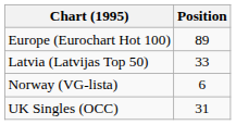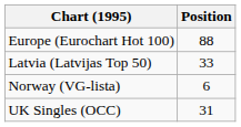 <table class="wikitable sortable">
 <tr>
 <th>Chart (1995)</th>
 <th>Position</th>
 </tr>
 <tr>
 <td>Europe (Eurochart Hot 100)</td>
-<td align="center">89</td>
+<td align="center">88</td>
 </tr>
 <tr>
 <td>Latvia (Latvijas Top 50)</td>
 <td align="center">33</td>
 </tr>
 <tr>
 <td>Norway (VG-lista)</td>
 <td align="center">6</td>
 </tr>
 <tr>
 <td>UK Singles (OCC)</td>
 <td align="center">31</td>
 </tr>
 </table>
